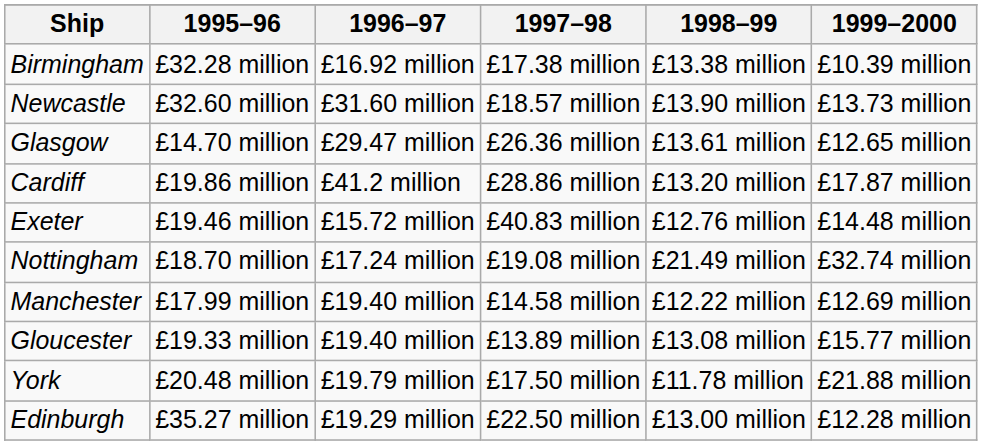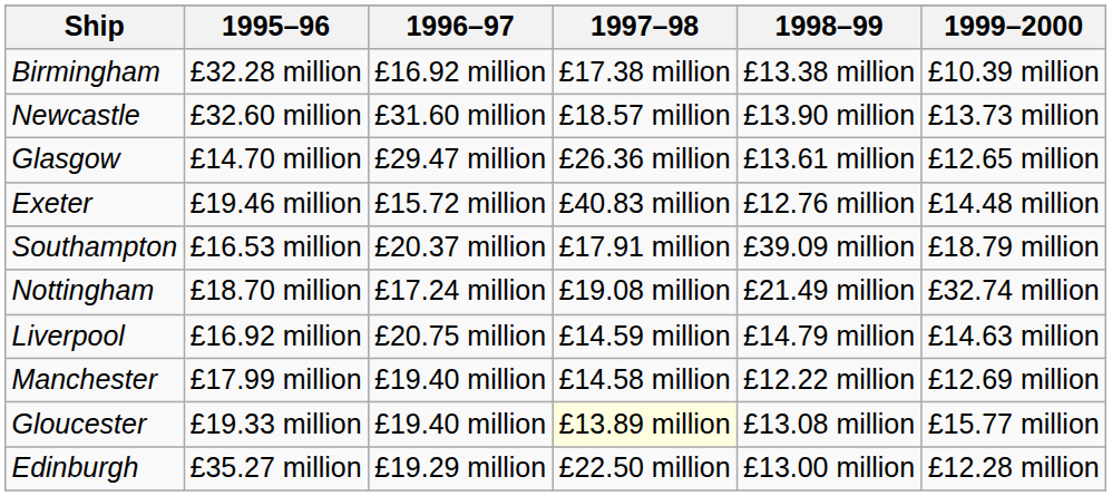 <table class="wikitable">
 <tr>
 </tr>
 <tr valign=top>
 <th>Ship</th>
 <th>1995–96</th>
 <th>1996–97</th>
 <th>1997–98</th>
 <th>1998–99</th>
 <th>1999–2000</th>
 </tr>
 <tr valign=top>
 <td><em>Birmingham</em></td>
 <td>£32.28 million</td>
 <td>£16.92 million</td>
 <td>£17.38 million</td>
 <td>£13.38 million</td>
 <td>£10.39 million</td>
 </tr>
 <tr valign=top>
 <td><em>Newcastle</em></td>
 <td>£32.60 million</td>
 <td>£31.60 million</td>
 <td>£18.57 million</td>
 <td>£13.90 million</td>
 <td>£13.73 million</td>
 </tr>
 <tr valign=top>
 <td><em>Glasgow</em></td>
 <td>£14.70 million</td>
 <td>£29.47 million</td>
 <td>£26.36 million</td>
 <td>£13.61 million</td>
 <td>£12.65 million</td>
 </tr>
 <tr valign=top>
-<td><em>Cardiff</em></td>
-<td>£19.86 million</td>
-<td>£41.2 million</td>
-<td>£28.86 million</td>
-<td>£13.20 million</td>
-<td>£17.87 million</td>
-</tr>
-<tr valign=top>
 <td><em>Exeter</em></td>
 <td>£19.46 million</td>
 <td>£15.72 million</td>
 <td>£40.83 million</td>
 <td>£12.76 million</td>
 <td>£14.48 million</td>
 </tr>
 <tr valign=top>
+<td><em>Southampton</em></td>
+<td>£16.53 million</td>
+<td>£20.37 million</td>
+<td>£17.91 million</td>
+<td>£39.09 million</td>
+<td>£18.79 million</td>
+</tr>
+<tr valign=top>
 <td><em>Nottingham</em></td>
 <td>£18.70 million</td>
 <td>£17.24 million</td>
 <td>£19.08 million</td>
 <td>£21.49 million</td>
 <td>£32.74 million</td>
+</tr>
+<tr valign=top>
+<td><em>Liverpool</em></td>
+<td>£16.92 million</td>
+<td>£20.75 million</td>
+<td>£14.59 million</td>
+<td>£14.79 million</td>
+<td>£14.63 million</td>
 </tr>
 <tr valign=top>
 <td><em>Manchester</em></td>
 <td>£17.99 million</td>
 <td>£19.40 million</td>
 <td>£14.58 million</td>
 <td>£12.22 million</td>
 <td>£12.69 million</td>
 </tr>
 <tr valign=top>
 <td><em>Gloucester</em></td>
 <td>£19.33 million</td>
 <td>£19.40 million</td>
-<td>£13.89 million</td>
+<td style="background: lightyellow;">£13.89 million</td>
 <td>£13.08 million</td>
 <td>£15.77 million</td>
-</tr>
-<tr valign=top>
-<td><em>York</em></td>
-<td>£20.48 million</td>
-<td>£19.79 million</td>
-<td>£17.50 million</td>
-<td>£11.78 million</td>
-<td>£21.88 million</td>
 </tr>
 <tr valign=top>
 <td><em>Edinburgh</em></td>
 <td>£35.27 million</td>
 <td>£19.29 million</td>
 <td>£22.50 million</td>
 <td>£13.00 million</td>
 <td>£12.28 million</td>
 </tr>
 </table>
